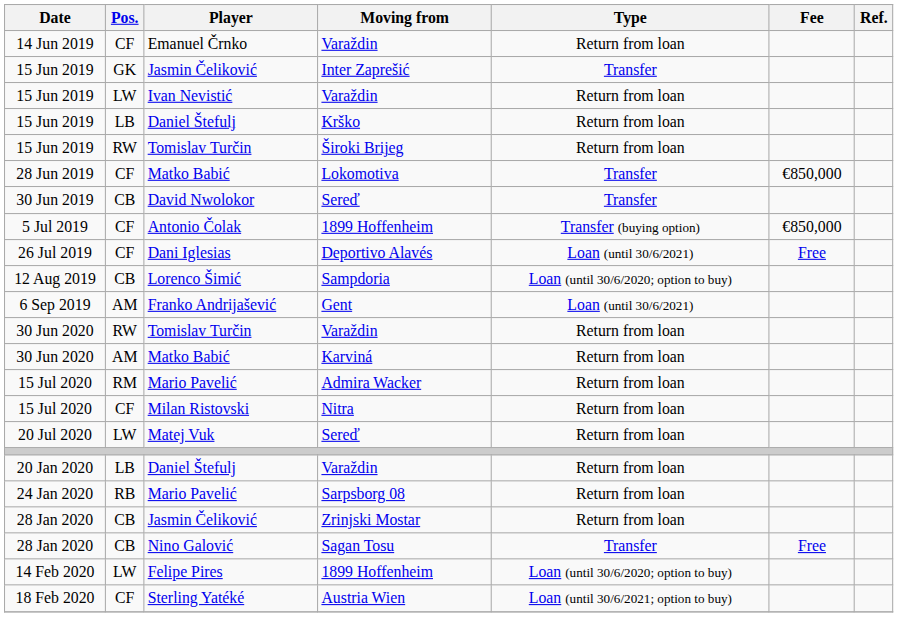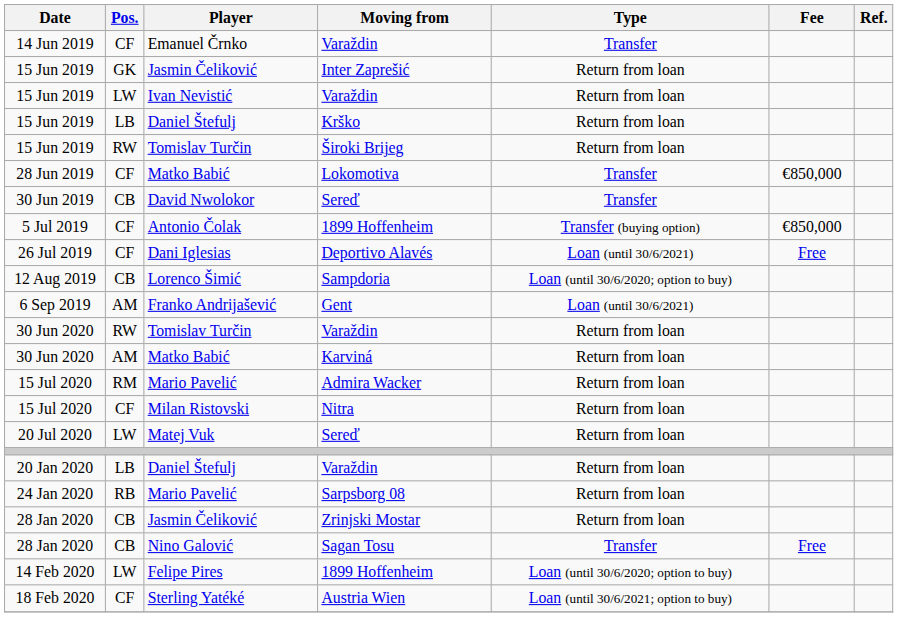 <table class="wikitable" style="font-size: 95%; text-align: center;">
 <tr>
 <th width=90>Date</th>
 <th width=30><a href='#'>Pos.</a></th>
 <th width=160>Player</th>
 <th width=160>Moving from</th>
 <th width=260>Type</th>
 <th width=75>Fee</th>
 <th width=30>Ref.</th>
 </tr>
 <tr>
 <td>14 Jun 2019</td>
 <td>CF</td>
 <td style="text-align:left;"> Emanuel Črnko</td>
 <td style="text-align:left;"> <a href='#'>Varaždin</a></td>
-<td>Return from loan</td>
+<td><a href='#'>Transfer</a></td>
 <td></td>
 <td></td>
 </tr>
 <tr>
 <td>15 Jun 2019</td>
 <td>GK</td>
 <td style="text-align:left;"> <a href='#'>Jasmin Čeliković</a></td>
 <td style="text-align:left;"> <a href='#'>Inter Zaprešić</a></td>
-<td><a href='#'>Transfer</a></td>
+<td>Return from loan</td>
 <td></td>
 <td></td>
 </tr>
 <tr>
 <td>15 Jun 2019</td>
 <td>LW</td>
 <td style="text-align:left;"> <a href='#'>Ivan Nevistić</a></td>
 <td style="text-align:left;"> <a href='#'>Varaždin</a></td>
 <td>Return from loan</td>
 <td></td>
 <td></td>
 </tr>
 <tr>
 <td>15 Jun 2019</td>
 <td>LB</td>
 <td style="text-align:left;"> <a href='#'>Daniel Štefulj</a></td>
 <td style="text-align:left;"> <a href='#'>Krško</a></td>
 <td>Return from loan</td>
 <td></td>
 <td></td>
 </tr>
 <tr>
 <td>15 Jun 2019</td>
 <td>RW</td>
 <td style="text-align:left;"> <a href='#'>Tomislav Turčin</a></td>
 <td style="text-align:left;"> <a href='#'>Široki Brijeg</a></td>
 <td>Return from loan</td>
 <td></td>
 <td></td>
 </tr>
 <tr>
 <td>28 Jun 2019</td>
 <td>CF</td>
 <td style="text-align:left;"> <a href='#'>Matko Babić</a></td>
 <td style="text-align:left;"> <a href='#'>Lokomotiva</a></td>
 <td><a href='#'>Transfer</a></td>
 <td>€850,000</td>
 <td></td>
 </tr>
 <tr>
 <td>30 Jun 2019</td>
 <td>CB</td>
 <td style="text-align:left;"> <a href='#'>David Nwolokor</a></td>
 <td style="text-align:left;"> <a href='#'>Sereď</a></td>
 <td><a href='#'>Transfer</a></td>
 <td></td>
 <td></td>
 </tr>
 <tr>
 <td>5 Jul 2019</td>
 <td>CF</td>
 <td style="text-align:left;"> <a href='#'>Antonio Čolak</a></td>
 <td style="text-align:left;"> <a href='#'>1899 Hoffenheim</a></td>
 <td><a href='#'>Transfer</a> <small>(buying option)</small></td>
 <td>€850,000</td>
 <td></td>
 </tr>
 <tr>
 <td>26 Jul 2019</td>
 <td>CF</td>
 <td style="text-align:left;"> <a href='#'>Dani Iglesias</a></td>
 <td style="text-align:left;"> <a href='#'>Deportivo Alavés</a></td>
 <td><a href='#'>Loan</a> <small>(until 30/6/2021)</small></td>
 <td><a href='#'>Free</a></td>
 <td></td>
 </tr>
 <tr>
 <td>12 Aug 2019</td>
 <td>CB</td>
 <td style="text-align:left;"> <a href='#'>Lorenco Šimić</a></td>
 <td style="text-align:left;"> <a href='#'>Sampdoria</a></td>
 <td><a href='#'>Loan</a> <small>(until 30/6/2020; option to buy)</small></td>
 <td></td>
 <td></td>
 </tr>
 <tr>
 <td>6 Sep 2019</td>
 <td>AM</td>
 <td style="text-align:left;"> <a href='#'>Franko Andrijašević</a></td>
 <td style="text-align:left;"> <a href='#'>Gent</a></td>
 <td><a href='#'>Loan</a> <small>(until 30/6/2021)</small></td>
 <td></td>
 <td></td>
 </tr>
 <tr>
 <td>30 Jun 2020</td>
 <td>RW</td>
 <td style="text-align:left;"> <a href='#'>Tomislav Turčin</a></td>
 <td style="text-align:left;"> <a href='#'>Varaždin</a></td>
 <td>Return from loan</td>
 <td></td>
 <td></td>
 </tr>
 <tr>
 <td>30 Jun 2020</td>
 <td>AM</td>
 <td style="text-align:left;"> <a href='#'>Matko Babić</a></td>
 <td style="text-align:left;"> <a href='#'>Karviná</a></td>
 <td>Return from loan</td>
 <td></td>
 <td></td>
 </tr>
 <tr>
 <td>15 Jul 2020</td>
 <td>RM</td>
 <td style="text-align:left;"> <a href='#'>Mario Pavelić</a></td>
 <td style="text-align:left;"> <a href='#'>Admira Wacker</a></td>
 <td>Return from loan</td>
 <td></td>
 <td></td>
 </tr>
 <tr>
 <td>15 Jul 2020</td>
 <td>CF</td>
 <td style="text-align:left;"> <a href='#'>Milan Ristovski</a></td>
 <td style="text-align:left;"> <a href='#'>Nitra</a></td>
 <td>Return from loan</td>
 <td></td>
 <td></td>
 </tr>
 <tr>
 <td>20 Jul 2020</td>
 <td>LW</td>
 <td style="text-align:left;"> <a href='#'>Matej Vuk</a></td>
 <td style="text-align:left;"> <a href='#'>Sereď</a></td>
 <td>Return from loan</td>
 <td></td>
 <td></td>
 </tr>
 <tr style="color:#CCCCCC;background-color:#CCCCCC">
 <td colspan="7"></td>
 </tr>
 <tr>
 <td>20 Jan 2020</td>
 <td>LB</td>
 <td style="text-align:left;"> <a href='#'>Daniel Štefulj</a></td>
 <td style="text-align:left;"> <a href='#'>Varaždin</a></td>
 <td>Return from loan</td>
 <td></td>
 <td></td>
 </tr>
 <tr>
 <td>24 Jan 2020</td>
 <td>RB</td>
 <td style="text-align:left;"> <a href='#'>Mario Pavelić</a></td>
 <td style="text-align:left;"> <a href='#'>Sarpsborg 08</a></td>
 <td>Return from loan</td>
 <td></td>
 <td></td>
 </tr>
 <tr>
 <td>28 Jan 2020</td>
 <td>CB</td>
 <td style="text-align:left;"> <a href='#'>Jasmin Čeliković</a></td>
 <td style="text-align:left;"> <a href='#'>Zrinjski Mostar</a></td>
 <td>Return from loan</td>
 <td></td>
 <td></td>
 </tr>
 <tr>
 <td>28 Jan 2020</td>
 <td>CB</td>
 <td style="text-align:left;"> <a href='#'>Nino Galović</a></td>
 <td style="text-align:left;"> <a href='#'>Sagan Tosu</a></td>
 <td><a href='#'>Transfer</a></td>
 <td><a href='#'>Free</a></td>
 <td></td>
 </tr>
 <tr>
 <td>14 Feb 2020</td>
 <td>LW</td>
 <td style="text-align:left;"> <a href='#'>Felipe Pires</a></td>
 <td style="text-align:left;"> <a href='#'>1899 Hoffenheim</a></td>
 <td><a href='#'>Loan</a> <small>(until 30/6/2020; option to buy)</small></td>
 <td></td>
 <td></td>
 </tr>
 <tr>
 <td>18 Feb 2020</td>
 <td>CF</td>
 <td style="text-align:left;"> <a href='#'>Sterling Yatéké</a></td>
 <td style="text-align:left;"> <a href='#'>Austria Wien</a></td>
 <td><a href='#'>Loan</a> <small>(until 30/6/2021; option to buy)</small></td>
 <td></td>
 <td></td>
 </tr>
 <tr>
 </tr>
 </table>
